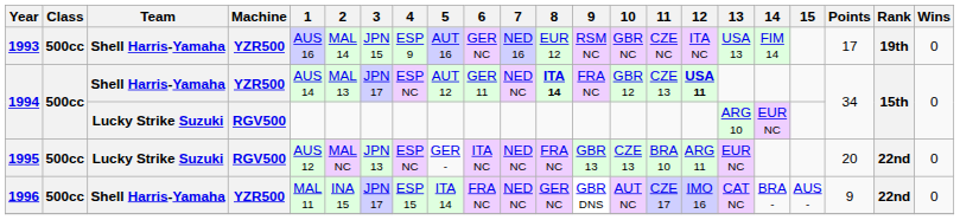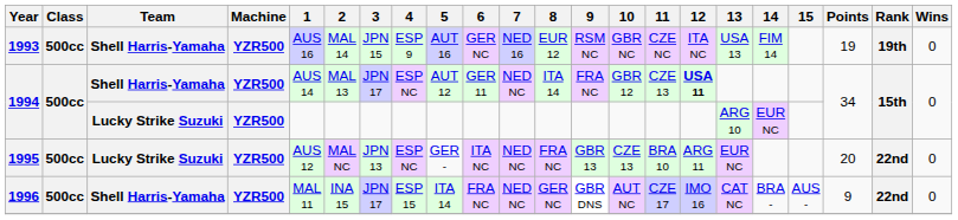 <table class="wikitable" style="text-align:center; font-size:95%">
 <tr>
 <th>Year</th>
 <th>Class</th>
 <th>Team</th>
 <th>Machine</th>
 <th>1</th>
 <th>2</th>
 <th>3</th>
 <th>4</th>
 <th>5</th>
 <th>6</th>
 <th>7</th>
 <th>8</th>
 <th>9</th>
 <th>10</th>
 <th>11</th>
 <th>12</th>
 <th>13</th>
 <th>14</th>
 <th>15</th>
 <th>Points</th>
 <th>Rank</th>
 <th>Wins</th>
 </tr>
 <tr>
 <th><a href='#'>1993</a></th>
 <th>500cc</th>
 <th>Shell <a href='#'>Harris</a>-<a href='#'>Yamaha</a></th>
 <th><a href='#'>YZR500</a></th>
 <td style="background:#CFCFFF;"><a href='#'>AUS</a><br><small>16</small></td>
 <td style="background:#DFFFDF;"><a href='#'>MAL</a><br><small>14</small></td>
 <td style="background:#DFFFDF;"><a href='#'>JPN</a><br><small>15</small></td>
 <td style="background:#DFFFDF;"><a href='#'>ESP</a><br><small>9</small></td>
 <td style="background:#CFCFFF;"><a href='#'>AUT</a><br><small>16</small></td>
 <td style="background:#EFCFFF;"><a href='#'>GER</a><br><small>NC</small></td>
 <td style="background:#CFCFFF;"><a href='#'>NED</a><br><small>16</small></td>
 <td style="background:#DFFFDF;"><a href='#'>EUR</a><br><small>12</small></td>
 <td style="background:#EFCFFF;"><a href='#'>RSM</a><br><small>NC</small></td>
 <td style="background:#EFCFFF;"><a href='#'>GBR</a><br><small>NC</small></td>
 <td style="background:#EFCFFF;"><a href='#'>CZE</a><br><small>NC</small></td>
 <td style="background:#EFCFFF;"><a href='#'>ITA</a><br><small>NC</small></td>
 <td style="background:#DFFFDF;"><a href='#'>USA</a><br><small>13</small></td>
 <td style="background:#DFFFDF;"><a href='#'>FIM</a><br><small>14</small></td>
 <td></td>
-<td>17</td>
+<td>19</td>
 <th>19th</th>
 <td>0</td>
 </tr>
 <tr>
 <th rowspan="2"><a href='#'>1994</a></th>
 <th rowspan="2">500cc</th>
 <th>Shell <a href='#'>Harris</a>-<a href='#'>Yamaha</a></th>
 <th><a href='#'>YZR500</a></th>
 <td style="background:#DFFFDF;"><a href='#'>AUS</a><br><small>14</small></td>
 <td style="background:#DFFFDF;"><a href='#'>MAL</a><br><small>13</small></td>
 <td style="background:#CFCFFF;"><a href='#'>JPN</a><br><small>17</small></td>
 <td style="background:#EFCFFF;"><a href='#'>ESP</a><br><small>NC</small></td>
 <td style="background:#DFFFDF;"><a href='#'>AUT</a><br><small>12</small></td>
 <td style="background:#DFFFDF;"><a href='#'>GER</a><br><small>11</small></td>
 <td style="background:#EFCFFF;"><a href='#'>NED</a><br><small>NC</small></td>
-<td style="background:#DFFFDF;"><strong><a href='#'>ITA</a><br><small>14</small></strong></td>
+<td style="background:#DFFFDF;"><a href='#'>ITA</a><br><small>14</small></td>
 <td style="background:#EFCFFF;"><a href='#'>FRA</a><br><small>NC</small></td>
 <td style="background:#DFFFDF;"><a href='#'>GBR</a><br><small>12</small></td>
 <td style="background:#DFFFDF;"><a href='#'>CZE</a><br><small>13</small></td>
 <td style="background:#DFFFDF;"><strong><a href='#'>USA</a><br><small>11</small></strong></td>
 <td></td>
 <td></td>
 <td></td>
 <td rowspan="2">34</td>
 <th rowspan="2">15th</th>
 <td rowspan="2">0</td>
 </tr>
 <tr>
 <th>Lucky Strike <a href='#'>Suzuki</a></th>
-<th><a href='#'>RGV500</a></th>
+<th><a href='#'>YZR500</a></th>
 <td></td>
 <td></td>
 <td></td>
 <td></td>
 <td></td>
 <td></td>
 <td></td>
 <td></td>
 <td></td>
 <td></td>
 <td></td>
 <td></td>
 <td style="background:#DFFFDF;"><a href='#'>ARG</a><br><small>10</small></td>
 <td style="background:#EFCFFF;"><a href='#'>EUR</a><br><small>NC</small></td>
 <td></td>
 </tr>
 <tr>
 <th><a href='#'>1995</a></th>
 <th>500cc</th>
 <th>Lucky Strike <a href='#'>Suzuki</a></th>
-<th><a href='#'>RGV500</a></th>
+<th><a href='#'>YZR500</a></th>
 <td style="background:#DFFFDF;"><a href='#'>AUS</a><br><small>12</small></td>
 <td style="background:#EFCFFF;"><a href='#'>MAL</a><br><small>NC</small></td>
 <td style="background:#DFFFDF;"><a href='#'>JPN</a><br><small>13</small></td>
 <td style="background:#EFCFFF;"><a href='#'>ESP</a><br><small>NC</small></td>
 <td><a href='#'>GER</a><br><small>-</small></td>
 <td style="background:#EFCFFF;"><a href='#'>ITA</a><br><small>NC</small></td>
 <td style="background:#EFCFFF;"><a href='#'>NED</a><br><small>NC</small></td>
 <td style="background:#EFCFFF;"><a href='#'>FRA</a><br><small>NC</small></td>
 <td style="background:#DFFFDF;"><a href='#'>GBR</a><br><small>13</small></td>
 <td style="background:#DFFFDF;"><a href='#'>CZE</a><br><small>13</small></td>
 <td style="background:#DFFFDF;"><a href='#'>BRA</a><br><small>10</small></td>
 <td style="background:#DFFFDF;"><a href='#'>ARG</a><br><small>11</small></td>
 <td style="background:#EFCFFF;"><a href='#'>EUR</a><br><small>NC</small></td>
 <td></td>
 <td></td>
 <td>20</td>
 <th>22nd</th>
 <td>0</td>
 </tr>
 <tr>
 <th><a href='#'>1996</a></th>
 <th>500cc</th>
 <th>Shell <a href='#'>Harris</a>-<a href='#'>Yamaha</a></th>
 <th><a href='#'>YZR500</a></th>
 <td style="background:#DFFFDF;"><a href='#'>MAL</a><br><small>11</small></td>
 <td style="background:#DFFFDF;"><a href='#'>INA</a><br><small>15</small></td>
 <td style="background:#CFCFFF;"><a href='#'>JPN</a><br><small>17</small></td>
 <td style="background:#DFFFDF;"><a href='#'>ESP</a><br><small>15</small></td>
 <td style="background:#DFFFDF;"><a href='#'>ITA</a><br><small>14</small></td>
 <td style="background:#EFCFFF;"><a href='#'>FRA</a><br><small>NC</small></td>
 <td style="background:#EFCFFF;"><a href='#'>NED</a><br><small>NC</small></td>
 <td style="background:#EFCFFF;"><a href='#'>GER</a><br><small>NC</small></td>
 <td style="background:#ffffff;"><a href='#'>GBR</a><br><small>DNS</small></td>
 <td style="background:#EFCFFF;"><a href='#'>AUT</a><br><small>NC</small></td>
 <td style="background:#CFCFFF;"><a href='#'>CZE</a><br><small>17</small></td>
 <td style="background:#CFCFFF;"><a href='#'>IMO</a><br><small>16</small></td>
 <td style="background:#EFCFFF;"><a href='#'>CAT</a><br><small>NC</small></td>
 <td><a href='#'>BRA</a><br><small>-</small></td>
 <td><a href='#'>AUS</a><br><small>-</small></td>
 <td>9</td>
 <th>22nd</th>
 <td>0</td>
 </tr>
 <tr>
 </tr>
 </table>
